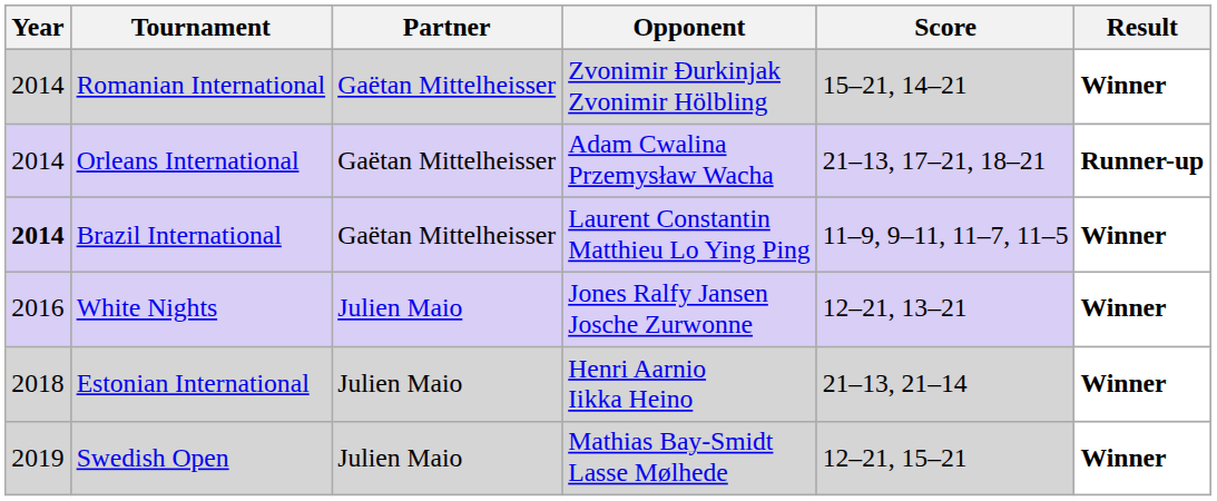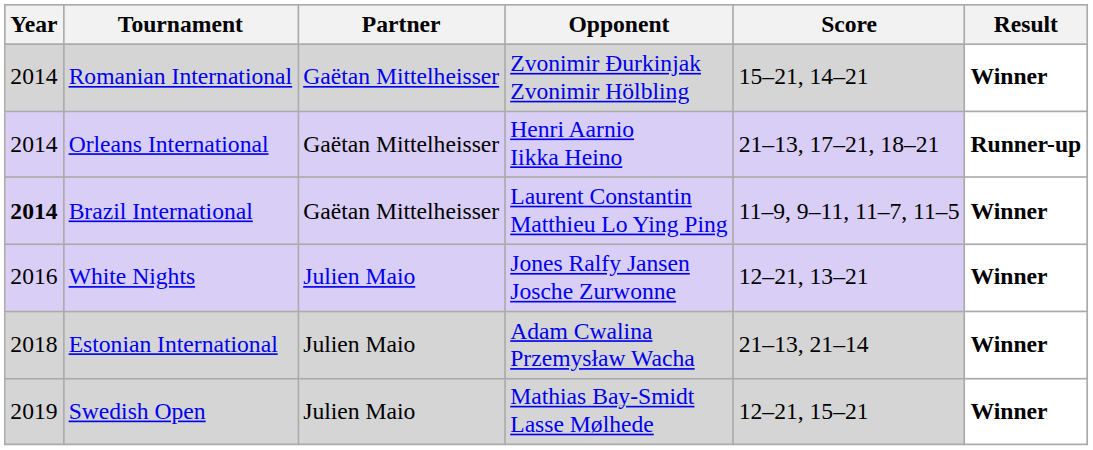 <table class="sortable wikitable" style="font-size: 90%;">
 <tr>
 <th>Year</th>
 <th>Tournament</th>
 <th>Partner</th>
 <th>Opponent</th>
 <th>Score</th>
 <th>Result</th>
 </tr>
 <tr style="background:#D5D5D5">
 <td align="center">2014</td>
 <td align="left"><a href='#'>Romanian International</a></td>
 <td align="left"> <a href='#'>Gaëtan Mittelheisser</a></td>
 <td align="left"> <a href='#'>Zvonimir Đurkinjak</a><br> <a href='#'>Zvonimir Hölbling</a></td>
 <td align="left">15–21, 14–21</td>
 <td style="text-align:left; background:white"> <strong>Winner</strong></td>
 </tr>
 <tr style="background:#D8CEF6">
 <td align="center">2014</td>
 <td align="left"><a href='#'>Orleans International</a></td>
 <td align="left"> Gaëtan Mittelheisser</td>
-<td align="left"> <a href='#'>Adam Cwalina</a><br> <a href='#'>Przemysław Wacha</a></td>
+<td align="left"> <a href='#'>Henri Aarnio</a><br> <a href='#'>Iikka Heino</a></td>
 <td align="left">21–13, 17–21, 18–21</td>
 <td style="text-align:left; background:white"> <strong>Runner-up</strong></td>
 </tr>
 <tr style="background:#D8CEF6">
 <td align="center"><strong>2014</strong></td>
 <td align="left"><a href='#'>Brazil International</a></td>
 <td align="left"> Gaëtan Mittelheisser</td>
 <td align="left"> <a href='#'>Laurent Constantin</a><br> <a href='#'>Matthieu Lo Ying Ping</a></td>
 <td align="left">11–9, 9–11, 11–7, 11–5</td>
 <td style="text-align:left; background:white"> <strong>Winner</strong></td>
 </tr>
 <tr style="background:#D8CEF6">
 <td align="center">2016</td>
 <td align="left"><a href='#'>White Nights</a></td>
 <td align="left"> <a href='#'>Julien Maio</a></td>
 <td align="left"> <a href='#'>Jones Ralfy Jansen</a><br> <a href='#'>Josche Zurwonne</a></td>
 <td align="left">12–21, 13–21</td>
 <td style="text-align:left; background:white"> <strong>Winner</strong></td>
 </tr>
 <tr style="background:#D5D5D5">
 <td align="center">2018</td>
 <td align="left"><a href='#'>Estonian International</a></td>
 <td align="left"> Julien Maio</td>
-<td align="left"> <a href='#'>Henri Aarnio</a><br> <a href='#'>Iikka Heino</a></td>
+<td align="left"> <a href='#'>Adam Cwalina</a><br> <a href='#'>Przemysław Wacha</a></td>
 <td align="left">21–13, 21–14</td>
 <td style="text-align:left; background:white"> <strong>Winner</strong></td>
 </tr>
 <tr style="background:#D5D5D5">
 <td align="center">2019</td>
 <td align="left"><a href='#'>Swedish Open</a></td>
 <td align="left"> Julien Maio</td>
 <td align="left"> <a href='#'>Mathias Bay-Smidt</a><br> <a href='#'>Lasse Mølhede</a></td>
 <td align="left">12–21, 15–21</td>
 <td style="text-align:left; background:white"> <strong>Winner</strong></td>
 </tr>
 </table>
